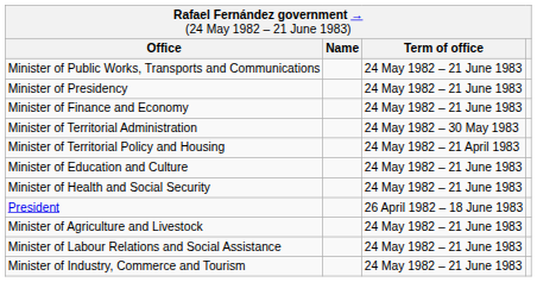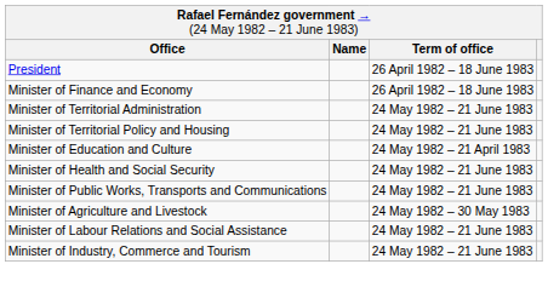 <table class="wikitable" style="font-size:97%;">
 <tr>
 <td colspan="4" bgcolor="#F2F2F2" align="center"><strong>Rafael Fernández government</strong>  <a href='#'>→</a><br>(24 May 1982 – 21 June 1983)</td>
 </tr>
 <tr>
 <th>Office</th>
 <th>Name</th>
 <th>Term of office</th>
 <th></th>
 </tr>
 <tr>
-<td>Minister of Public Works, Transports and Communications</td>
+<td><a href='#'>President</a></td>
+<td><strong></strong></td>
+<td>26 April 1982 – 18 June 1983</td>
+<td align=center></td>
+</tr>
+<tr>
+<td>Minister of Finance and Economy</td>
+<td><strong></strong></td>
+<td>26 April 1982 – 18 June 1983</td>
+<td align=center></td>
+</tr>
+<tr>
+<td>Minister of Territorial Administration</td>
 <td><strong></strong></td>
 <td>24 May 1982 – 21 June 1983</td>
 <td align=center></td>
 </tr>
 <tr>
-<td>Minister of Presidency</td>
-<td><strong></strong> </td>
-<td>24 May 1982 – 21 June 1983</td>
-<td align=center></td>
-</tr>
-<tr>
-<td>Minister of Finance and Economy</td>
+<td>Minister of Territorial Policy and Housing</td>
 <td><strong></strong></td>
 <td>24 May 1982 – 21 June 1983</td>
 <td align=center></td>
 </tr>
 <tr>
-<td>Minister of Territorial Administration</td>
-<td><strong></strong></td>
-<td>24 May 1982 – 30 May 1983</td>
-<td align=center></td>
-</tr>
-<tr>
-<td>Minister of Territorial Policy and Housing</td>
+<td>Minister of Education and Culture</td>
 <td><strong></strong></td>
 <td>24 May 1982 – 21 April 1983</td>
-<td align=center></td>
-</tr>
-<tr>
-<td>Minister of Education and Culture</td>
-<td><strong></strong></td>
-<td>24 May 1982 – 21 June 1983</td>
 <td align=center></td>
 </tr>
 <tr>
 <td>Minister of Health and Social Security</td>
 <td><strong></strong></td>
 <td>24 May 1982 – 21 June 1983</td>
 <td align=center></td>
 </tr>
 <tr>
-<td><a href='#'>President</a></td>
+<td>Minister of Public Works, Transports and Communications</td>
 <td><strong></strong></td>
-<td>26 April 1982 – 18 June 1983</td>
+<td>24 May 1982 – 21 June 1983</td>
 <td align=center></td>
 </tr>
 <tr>
 <td>Minister of Agriculture and Livestock</td>
 <td><strong></strong></td>
-<td>24 May 1982 – 21 June 1983</td>
+<td>24 May 1982 – 30 May 1983</td>
 <td align=center></td>
 </tr>
 <tr>
 <td>Minister of Labour Relations and Social Assistance</td>
 <td><strong></strong></td>
 <td>24 May 1982 – 21 June 1983</td>
 <td align=center></td>
 </tr>
 <tr>
 <td>Minister of Industry, Commerce and Tourism</td>
 <td><strong></strong></td>
 <td>24 May 1982 – 21 June 1983</td>
 <td align=center></td>
 </tr>
 </table>
